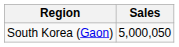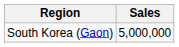 <table class="wikitable sortable plainrowheaders" style="text-align:center;">
 <tr>
 <th>Region</th>
 <th>Sales</th>
 </tr>
 <tr>
 <td>South Korea (<a href='#'>Gaon</a>)</td>
-<td>5,000,050</td>
+<td>5,000,000</td>
 </tr>
 </table>
